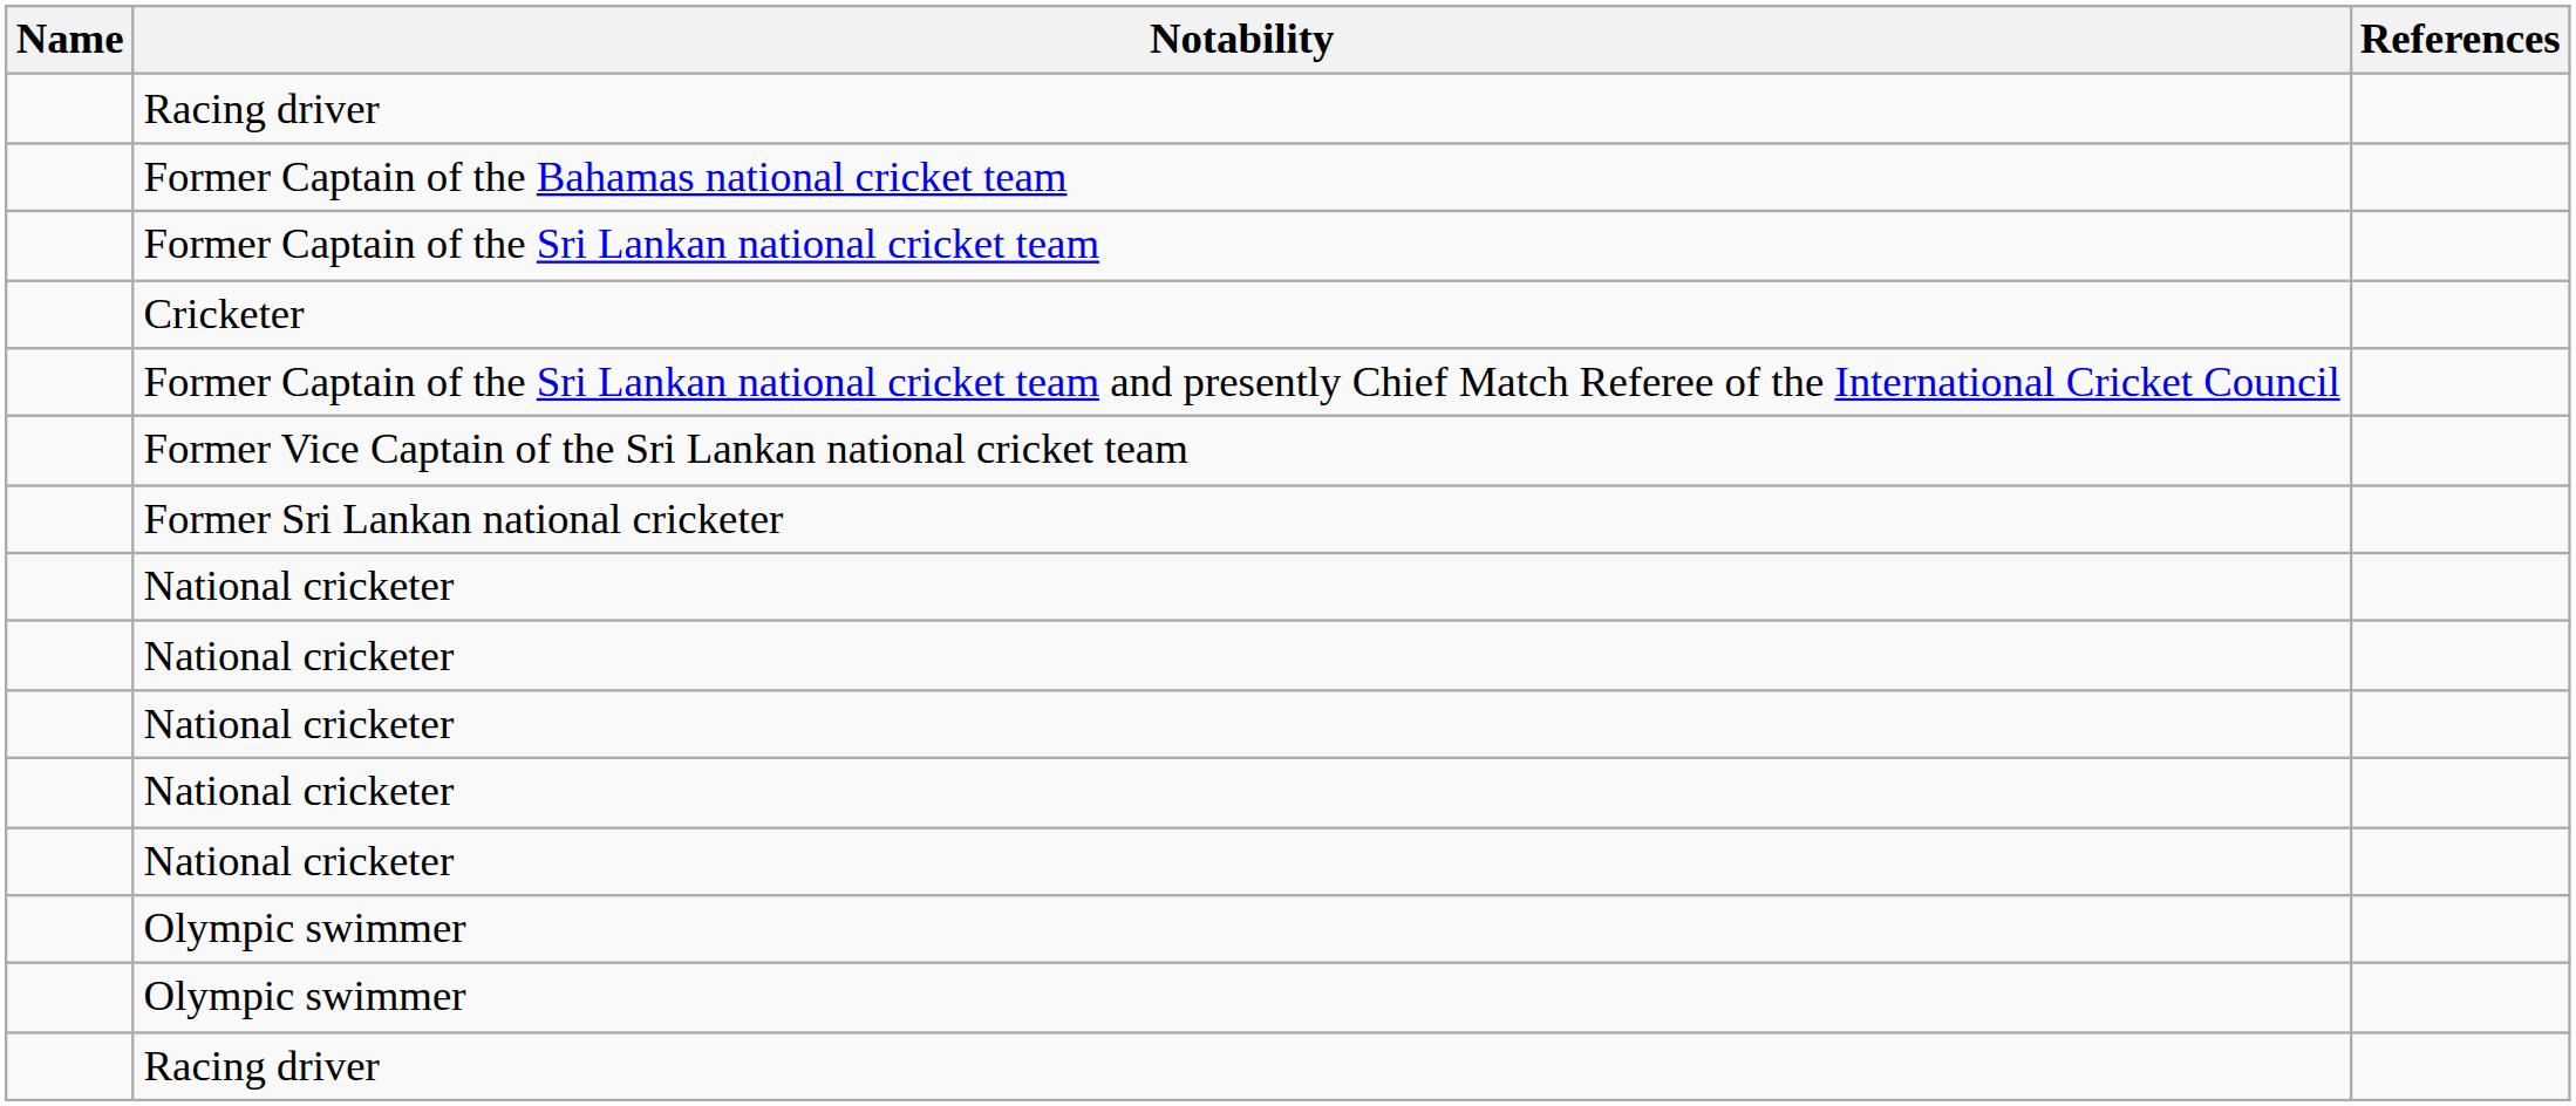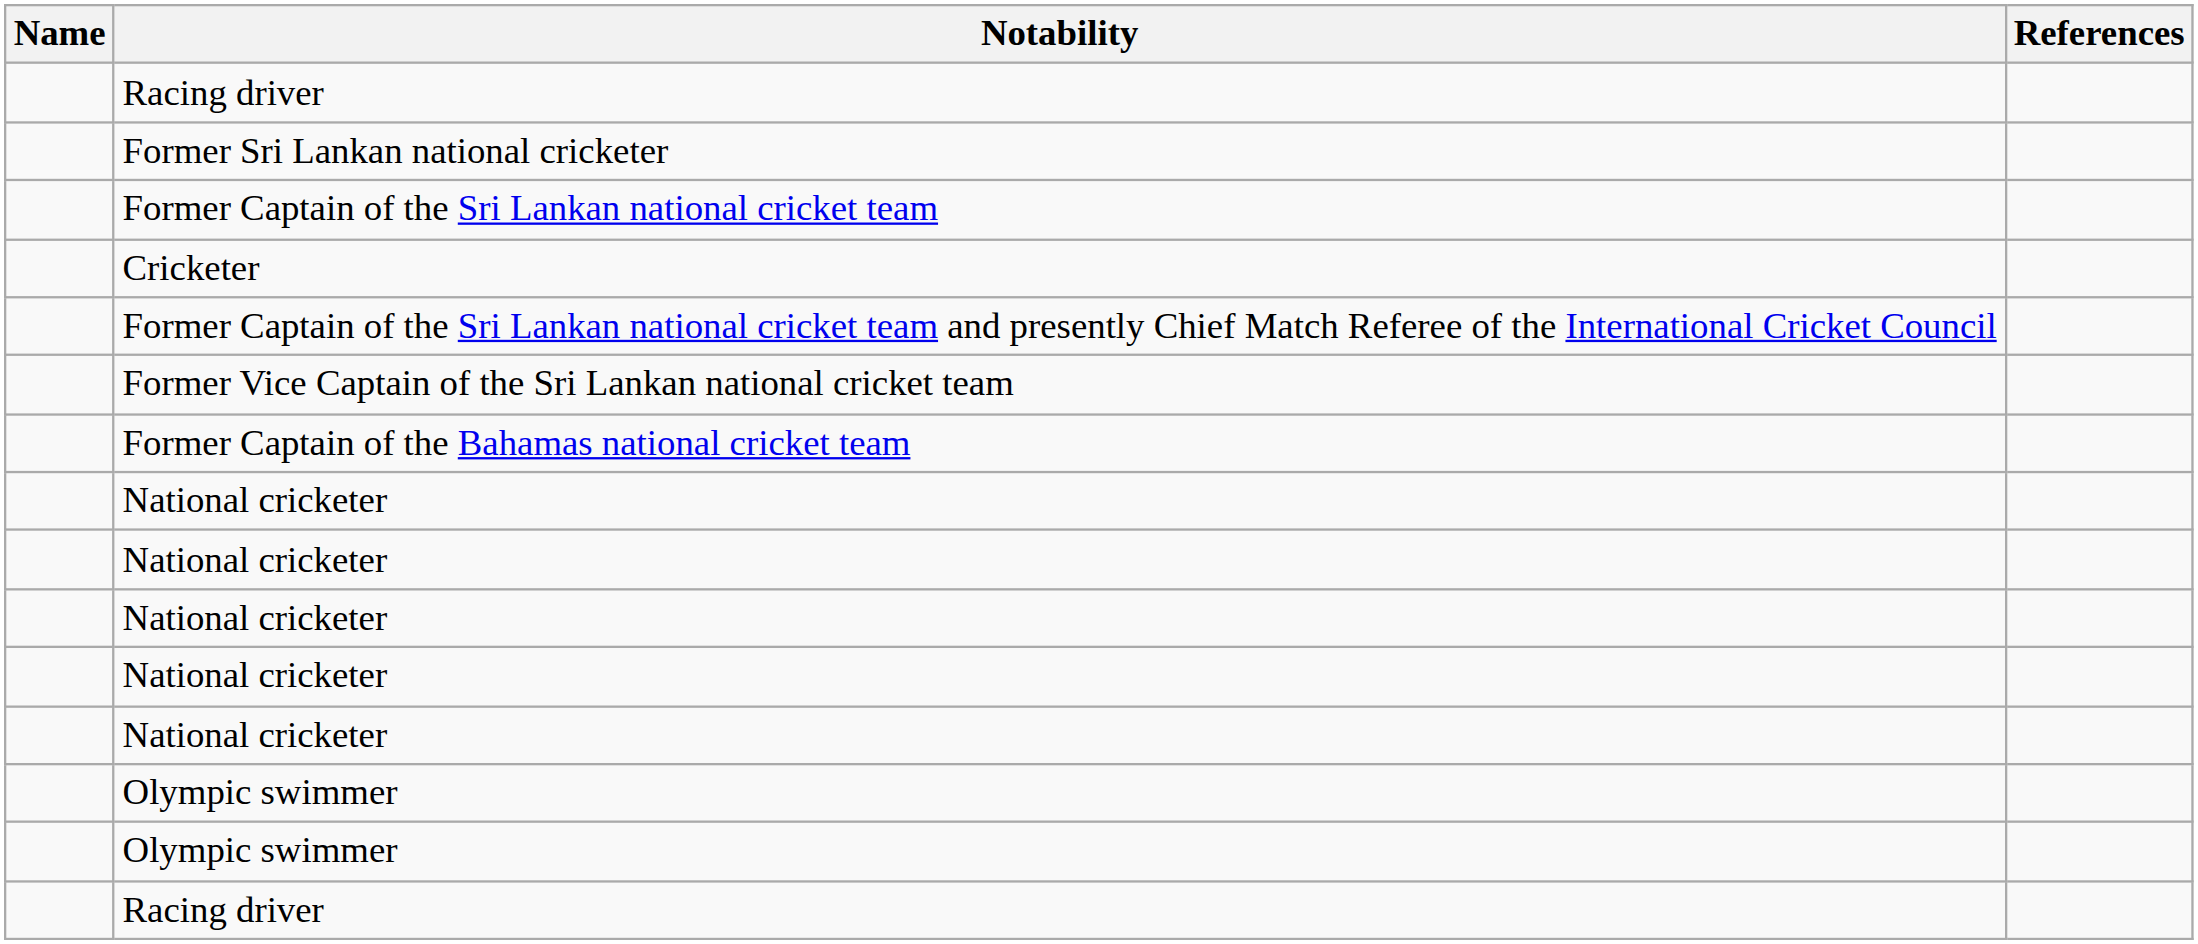 <table class="wikitable sortable">
 <tr>
 <th>Name</th>
 <th>Notability</th>
 <th>References</th>
 </tr>
 <tr>
 <td></td>
 <td>Racing driver</td>
 <td></td>
 </tr>
 <tr>
 <td></td>
-<td>Former Captain of the <a href='#'>Bahamas national cricket team</a></td>
+<td>Former Sri Lankan national cricketer</td>
 <td></td>
 </tr>
 <tr>
 <td></td>
 <td>Former Captain of the <a href='#'>Sri Lankan national cricket team</a></td>
 <td></td>
 </tr>
 <tr>
 <td></td>
 <td>Cricketer</td>
 <td></td>
 </tr>
 <tr>
 <td></td>
 <td>Former Captain of the <a href='#'>Sri Lankan national cricket team</a> and presently Chief Match Referee of the <a href='#'>International Cricket Council</a></td>
 <td></td>
 </tr>
 <tr>
 <td></td>
 <td>Former Vice Captain of the Sri Lankan national cricket team</td>
 <td></td>
 </tr>
 <tr>
 <td></td>
-<td>Former Sri Lankan national cricketer</td>
+<td>Former Captain of the <a href='#'>Bahamas national cricket team</a></td>
 <td></td>
 </tr>
 <tr>
 <td></td>
 <td>National cricketer</td>
 <td></td>
 </tr>
 <tr>
 <td></td>
 <td>National cricketer</td>
 <td></td>
 </tr>
 <tr>
 <td></td>
 <td>National cricketer</td>
 <td></td>
 </tr>
 <tr>
 <td></td>
 <td>National cricketer</td>
 <td></td>
 </tr>
 <tr>
 <td></td>
 <td>National cricketer</td>
 <td></td>
 </tr>
 <tr>
 <td></td>
 <td>Olympic swimmer</td>
 <td></td>
 </tr>
 <tr>
 <td></td>
 <td>Olympic swimmer</td>
 <td></td>
 </tr>
 <tr>
 <td></td>
 <td>Racing driver</td>
 <td></td>
 </tr>
 </table>
